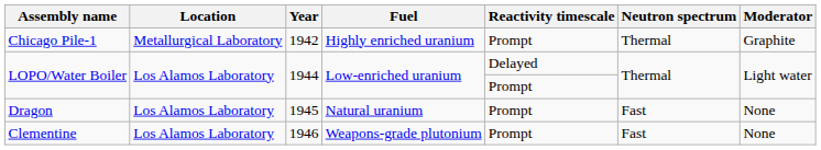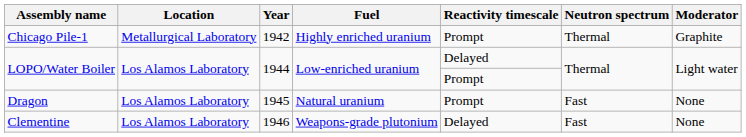 <table class="wikitable">
 <tr>
 <th>Assembly name</th>
 <th>Location</th>
 <th>Year</th>
 <th>Fuel</th>
 <th>Reactivity timescale</th>
 <th>Neutron spectrum</th>
 <th>Moderator</th>
 </tr>
 <tr>
 <td><a href='#'>Chicago Pile-1</a></td>
 <td><a href='#'>Metallurgical Laboratory</a></td>
 <td>1942</td>
 <td><a href='#'>Highly enriched uranium</a></td>
 <td>Prompt</td>
 <td>Thermal</td>
 <td>Graphite</td>
 </tr>
 <tr>
 <td rowspan="2"><a href='#'>LOPO/Water Boiler</a></td>
 <td rowspan="2"><a href='#'>Los Alamos Laboratory</a></td>
 <td rowspan="2">1944</td>
 <td rowspan="2"><a href='#'>Low-enriched uranium</a></td>
 <td>Delayed</td>
 <td rowspan="2">Thermal</td>
 <td rowspan="2">Light water</td>
 </tr>
 <tr>
 <td>Prompt</td>
 </tr>
 <tr>
 <td><a href='#'>Dragon</a></td>
 <td><a href='#'>Los Alamos Laboratory</a></td>
 <td>1945</td>
 <td><a href='#'>Natural uranium</a></td>
 <td>Prompt</td>
 <td>Fast</td>
 <td>None</td>
 </tr>
 <tr>
 <td><a href='#'>Clementine</a></td>
 <td><a href='#'>Los Alamos Laboratory</a></td>
 <td>1946</td>
 <td><a href='#'>Weapons-grade plutonium</a></td>
-<td>Prompt</td>
+<td>Delayed</td>
 <td>Fast</td>
 <td>None</td>
 </tr>
 </table>
